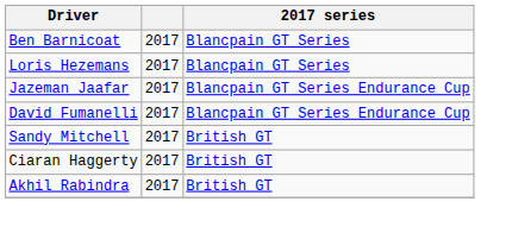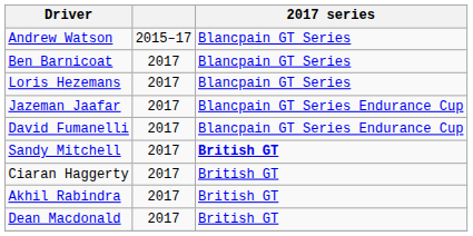 <table class="wikitable" style="font-size: 90%;">
 <tr>
 <th>Driver</th>
 <th></th>
 <th>2017 series</th>
+</tr>
+<tr>
+<td> <a href='#'>Andrew Watson</a></td>
+<td align=center>2015–17</td>
+<td><a href='#'>Blancpain GT Series</a></td>
 </tr>
 <tr>
 <td> <a href='#'>Ben Barnicoat</a></td>
 <td align=center>2017</td>
 <td><a href='#'>Blancpain GT Series</a></td>
 </tr>
 <tr>
 <td> <a href='#'>Loris Hezemans</a></td>
 <td align=center>2017</td>
 <td><a href='#'>Blancpain GT Series</a></td>
 </tr>
 <tr>
 <td> <a href='#'>Jazeman Jaafar</a></td>
 <td align=center>2017</td>
 <td><a href='#'>Blancpain GT Series Endurance Cup</a></td>
 </tr>
 <tr>
 <td> <a href='#'>David Fumanelli</a></td>
 <td align=center>2017</td>
 <td><a href='#'>Blancpain GT Series Endurance Cup</a></td>
 </tr>
 <tr>
 <td> <a href='#'>Sandy Mitchell</a></td>
 <td align=center>2017</td>
-<td><a href='#'>British GT</a></td>
+<td><strong><a href='#'>British GT</a></strong></td>
 </tr>
 <tr>
 <td> Ciaran Haggerty</td>
 <td align=center>2017</td>
 <td><a href='#'>British GT</a></td>
 </tr>
 <tr>
 <td> <a href='#'>Akhil Rabindra</a></td>
 <td align=center>2017</td>
 <td><a href='#'>British GT</a></td>
 </tr>
 <tr>
+<td> <a href='#'>Dean Macdonald</a></td>
+<td align=center>2017</td>
+<td><a href='#'>British GT</a></td>
+</tr>
+<tr>
 </tr>
 </table>
